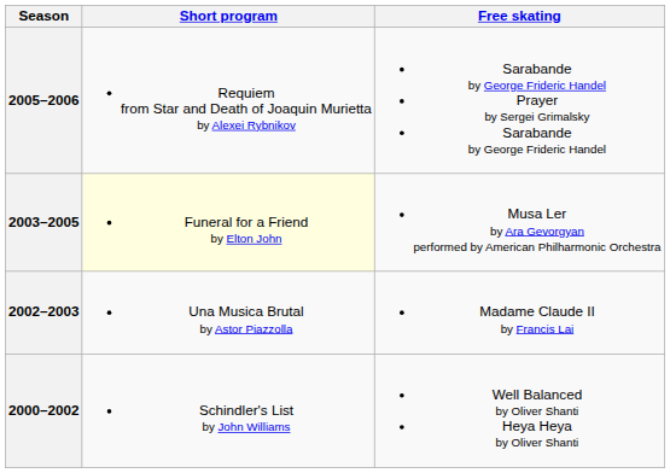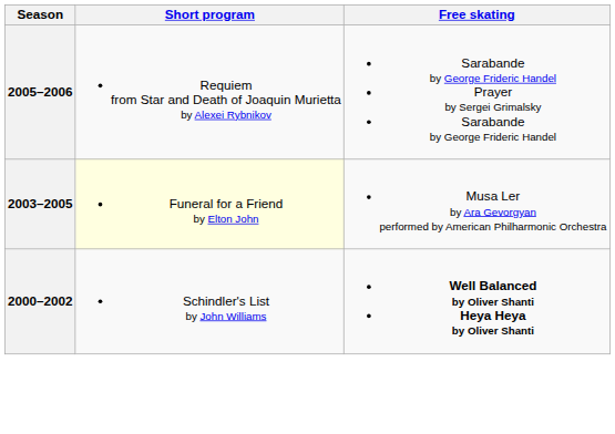 <table class="wikitable" style="text-align:center">
 <tr>
 <th>Season</th>
 <th><a href='#'>Short program</a></th>
 <th><a href='#'>Free skating</a></th>
 </tr>
 <tr>
 <th>2005–2006 <br></th>
 <td><br><ul><li>Requiem <br> from Star and Death of Joaquin Murietta <br> <small> by <a href='#'>Alexei Rybnikov</a> </small></li></ul></td>
 <td><br><ul><li>Sarabande <br><small> by <a href='#'>George Frideric Handel</a> </small></li><li>Prayer <br><small> by Sergei Grimalsky </small></li><li>Sarabande <br><small> by George Frideric Handel </small></li></ul></td>
 </tr>
 <tr>
 <th>2003–2005 <br></th>
 <td style="background: lightyellow;"><br><ul><li>Funeral for a Friend <br><small> by <a href='#'>Elton John</a> </small></li></ul></td>
 <td><br><ul><li>Musa Ler <br><small> by <a href='#'>Ara Gevorgyan</a> <br> performed by American Philharmonic Orchestra </small></li></ul></td>
 </tr>
 <tr>
-<th>2002–2003 <br></th>
-<td><br><ul><li>Una Musica Brutal <br><small> by <a href='#'>Astor Piazzolla</a> </small></li></ul></td>
-<td><br><ul><li>Madame Claude II <br><small> by <a href='#'>Francis Lai</a> </small></li></ul></td>
-</tr>
-<tr>
 <th>2000–2002 <br></th>
 <td><br><ul><li>Schindler's List <br><small> by <a href='#'>John Williams</a> </small></li></ul></td>
-<td><br><ul><li>Well Balanced <br><small> by Oliver Shanti </small></li><li>Heya Heya <br><small> by Oliver Shanti </small></li></ul></td>
+<td><strong><br><ul><li>Well Balanced <br><small> by Oliver Shanti </small></li><li>Heya Heya <br><small> by Oliver Shanti </small></li></ul></strong></td>
 </tr>
 </table>
